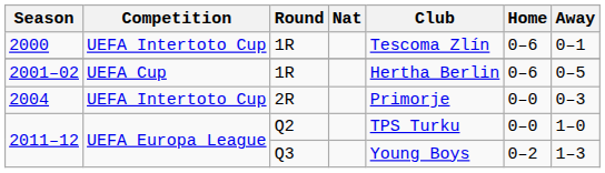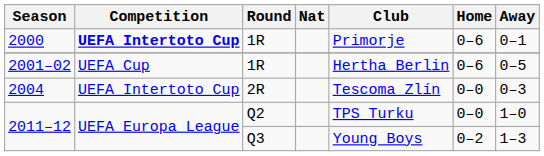 <table class="wikitable">
 <tr>
 <th>Season</th>
 <th>Competition</th>
 <th>Round</th>
 <th>Nat</th>
 <th>Club</th>
 <th>Home</th>
 <th>Away</th>
 </tr>
 <tr>
 <td><a href='#'>2000</a></td>
-<td><a href='#'>UEFA Intertoto Cup</a></td>
+<td><strong><a href='#'>UEFA Intertoto Cup</a></strong></td>
 <td>1R</td>
 <td></td>
-<td><a href='#'>Tescoma Zlín</a></td>
+<td><a href='#'>Primorje</a></td>
 <td>0–6</td>
 <td>0–1</td>
 </tr>
 <tr>
 </tr>
 <tr>
 <td><a href='#'>2001–02</a></td>
 <td><a href='#'>UEFA Cup</a></td>
 <td>1R</td>
 <td></td>
 <td><a href='#'>Hertha Berlin</a></td>
 <td>0–6</td>
 <td>0–5</td>
 </tr>
 <tr>
 <td><a href='#'>2004</a></td>
 <td><a href='#'>UEFA Intertoto Cup</a></td>
 <td>2R</td>
 <td></td>
-<td><a href='#'>Primorje</a></td>
+<td><a href='#'>Tescoma Zlín</a></td>
 <td>0–0</td>
 <td>0–3</td>
 </tr>
 <tr>
 <td rowspan="2"><a href='#'>2011–12</a></td>
 <td rowspan="2"><a href='#'>UEFA Europa League</a></td>
 <td>Q2</td>
 <td></td>
 <td><a href='#'>TPS Turku</a></td>
 <td>0–0</td>
 <td>1–0</td>
 </tr>
 <tr>
 <td>Q3</td>
 <td></td>
 <td><a href='#'>Young Boys</a></td>
 <td>0–2</td>
 <td>1–3</td>
 </tr>
 </table>
